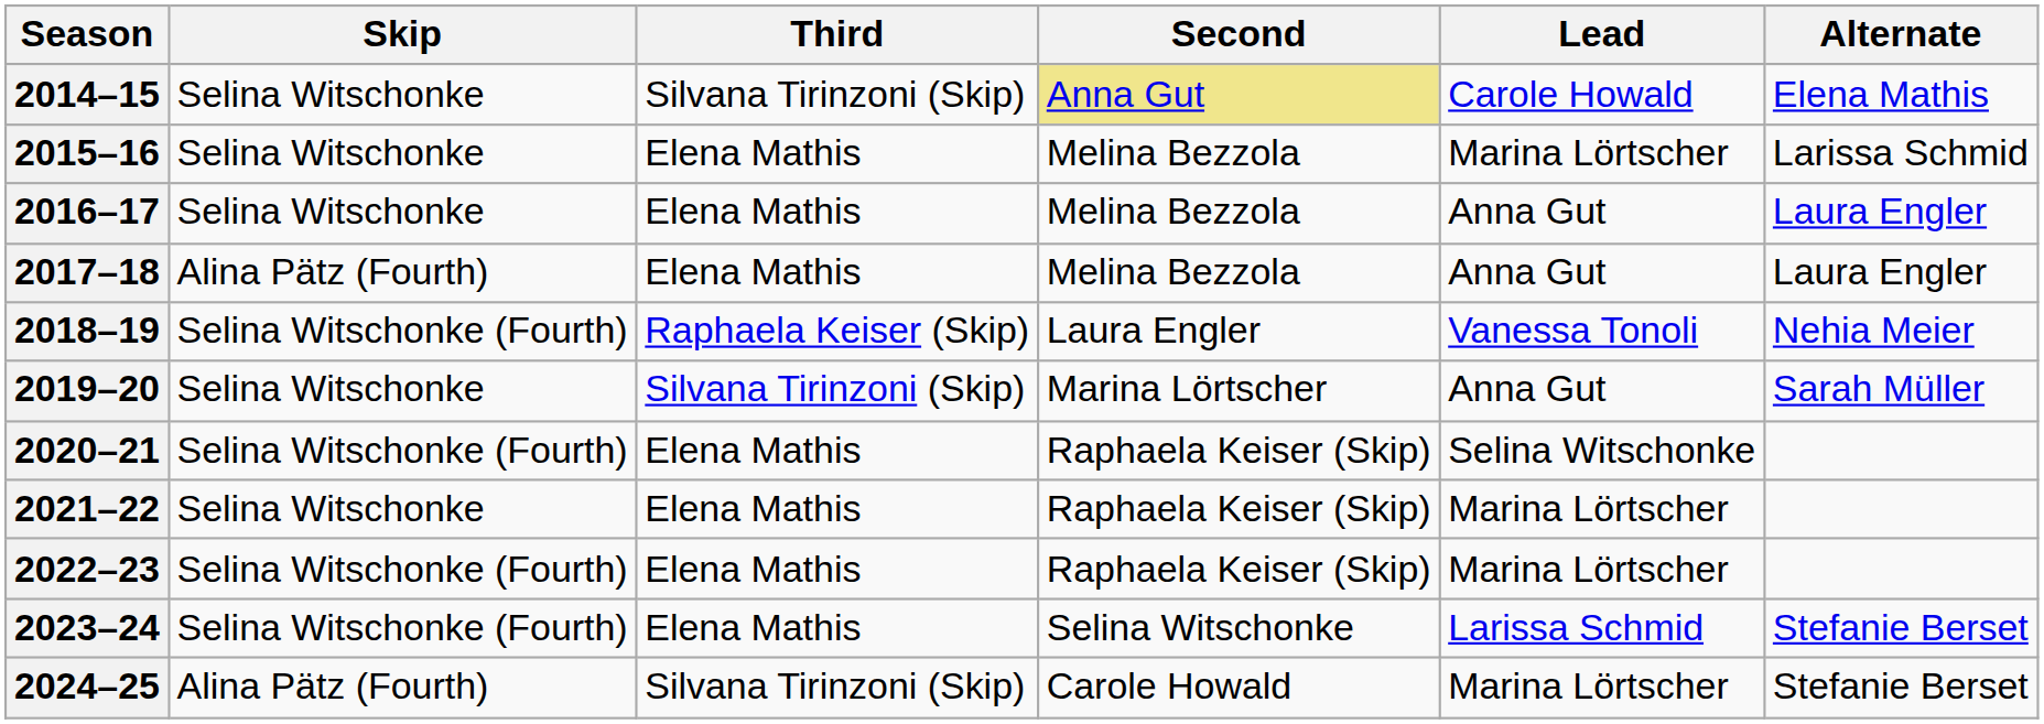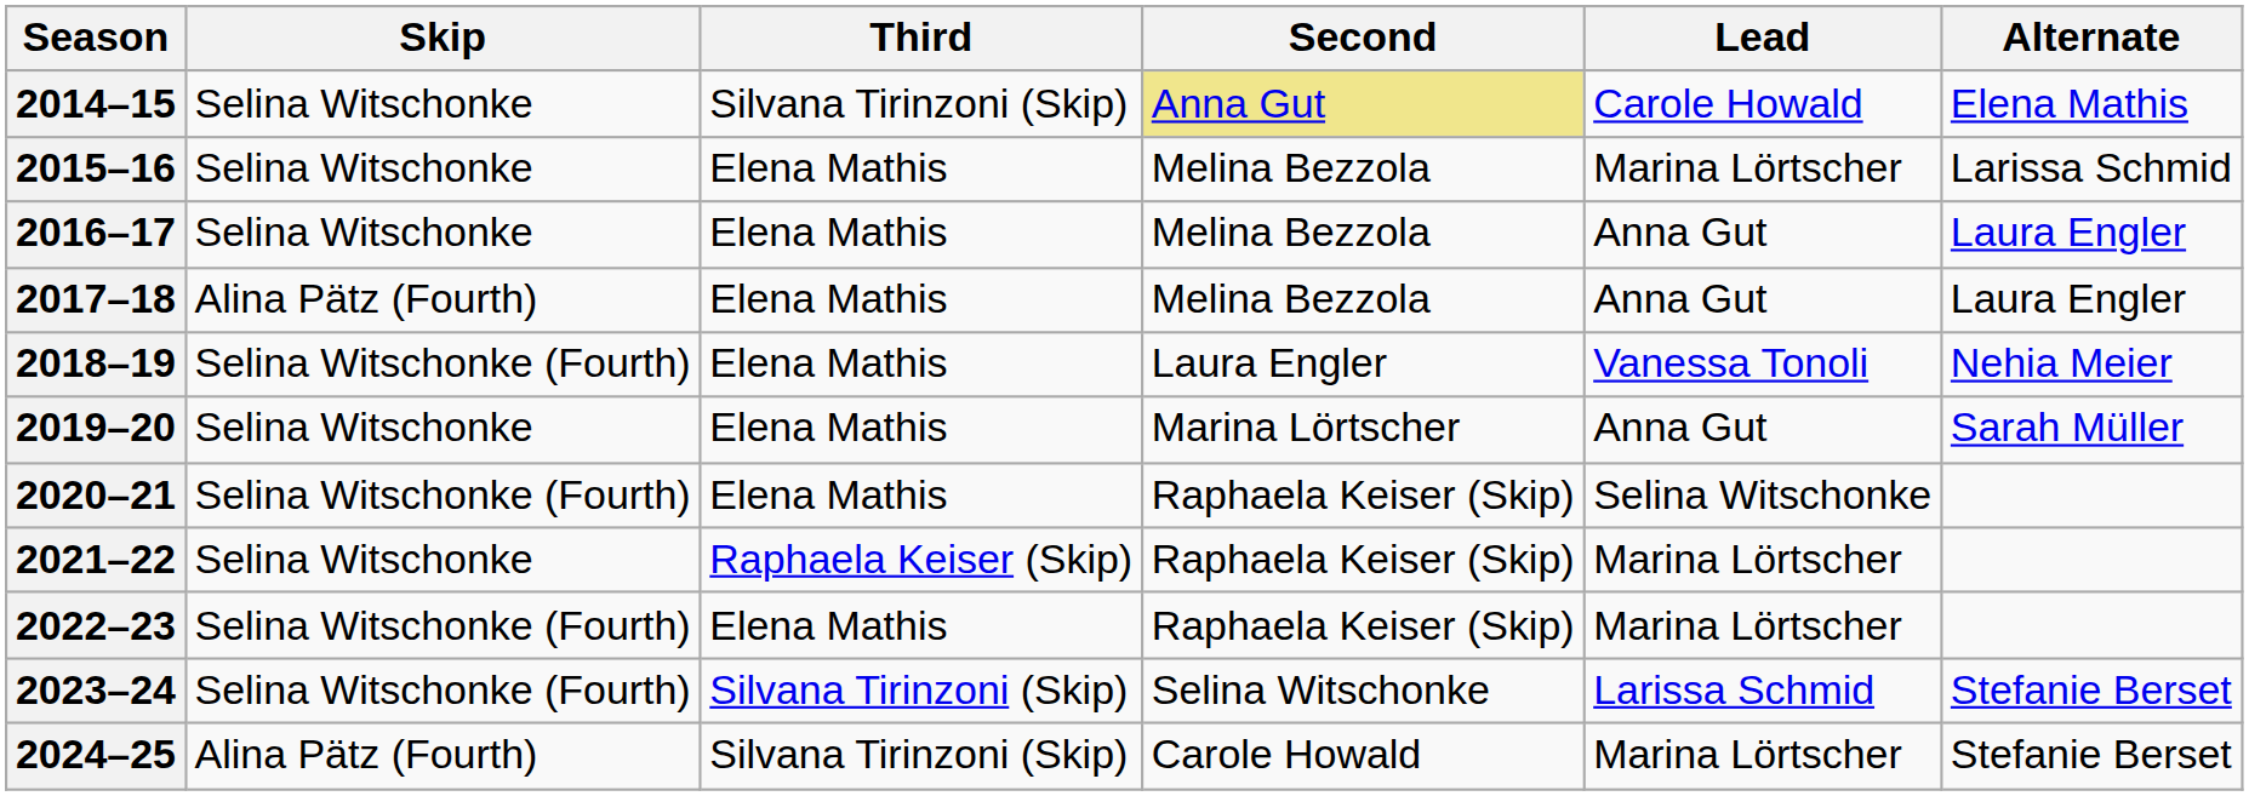 <table class="wikitable">
 <tr>
 <th scope="col">Season</th>
 <th scope="col">Skip</th>
 <th scope="col">Third</th>
 <th scope="col">Second</th>
 <th scope="col">Lead</th>
 <th scope="col">Alternate</th>
 </tr>
 <tr>
 <th scope="row">2014–15</th>
 <td>Selina Witschonke</td>
 <td>Silvana Tirinzoni (Skip)</td>
 <td style="background: khaki;"><a href='#'>Anna Gut</a></td>
 <td><a href='#'>Carole Howald</a></td>
 <td><a href='#'>Elena Mathis</a></td>
 </tr>
 <tr>
 <th scope="row">2015–16</th>
 <td>Selina Witschonke</td>
 <td>Elena Mathis</td>
 <td>Melina Bezzola</td>
 <td>Marina Lörtscher</td>
 <td>Larissa Schmid</td>
 </tr>
 <tr>
 <th scope="row">2016–17</th>
 <td>Selina Witschonke</td>
 <td>Elena Mathis</td>
 <td>Melina Bezzola</td>
 <td>Anna Gut</td>
 <td><a href='#'>Laura Engler</a></td>
 </tr>
 <tr>
 <th scope="row">2017–18</th>
 <td>Alina Pätz (Fourth)</td>
 <td>Elena Mathis</td>
 <td>Melina Bezzola</td>
 <td>Anna Gut</td>
 <td>Laura Engler</td>
 </tr>
 <tr>
 <th scope="row">2018–19</th>
 <td>Selina Witschonke (Fourth)</td>
-<td><a href='#'>Raphaela Keiser</a> (Skip)</td>
+<td>Elena Mathis</td>
 <td>Laura Engler</td>
 <td><a href='#'>Vanessa Tonoli</a></td>
 <td><a href='#'>Nehia Meier</a></td>
 </tr>
 <tr>
 <th scope="row">2019–20</th>
 <td>Selina Witschonke</td>
-<td><a href='#'>Silvana Tirinzoni</a> (Skip)</td>
+<td>Elena Mathis</td>
 <td>Marina Lörtscher</td>
 <td>Anna Gut</td>
 <td><a href='#'>Sarah Müller</a></td>
 </tr>
 <tr>
 <th scope="row">2020–21</th>
 <td>Selina Witschonke (Fourth)</td>
 <td>Elena Mathis</td>
 <td>Raphaela Keiser (Skip)</td>
 <td>Selina Witschonke</td>
 <td></td>
 </tr>
 <tr>
 <th scope="row">2021–22</th>
 <td>Selina Witschonke</td>
-<td>Elena Mathis</td>
+<td><a href='#'>Raphaela Keiser</a> (Skip)</td>
 <td>Raphaela Keiser (Skip)</td>
 <td>Marina Lörtscher</td>
 <td></td>
 </tr>
 <tr>
 <th scope="row">2022–23</th>
 <td>Selina Witschonke (Fourth)</td>
 <td>Elena Mathis</td>
 <td>Raphaela Keiser (Skip)</td>
 <td>Marina Lörtscher</td>
 <td></td>
 </tr>
 <tr>
 <th scope="row">2023–24</th>
 <td>Selina Witschonke (Fourth)</td>
-<td>Elena Mathis</td>
+<td><a href='#'>Silvana Tirinzoni</a> (Skip)</td>
 <td>Selina Witschonke</td>
 <td><a href='#'>Larissa Schmid</a></td>
 <td><a href='#'>Stefanie Berset</a></td>
 </tr>
 <tr>
 <th scope="row">2024–25</th>
 <td>Alina Pätz (Fourth)</td>
 <td>Silvana Tirinzoni (Skip)</td>
 <td>Carole Howald</td>
 <td>Marina Lörtscher</td>
 <td>Stefanie Berset</td>
 </tr>
 </table>
